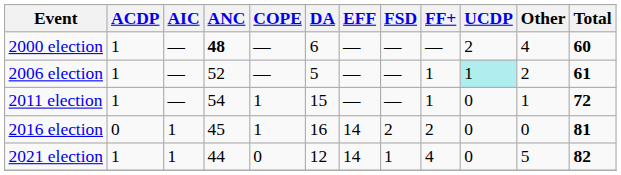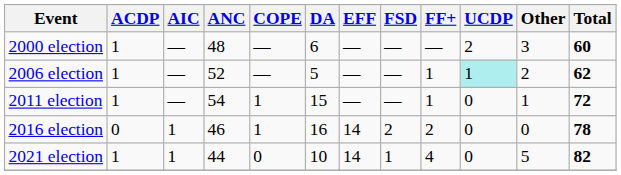 <table class="wikitable">
 <tr>
 <th>Event</th>
 <th><a href='#'>ACDP</a></th>
 <th><a href='#'>AIC</a></th>
 <th><a href='#'>ANC</a></th>
 <th><a href='#'>COPE</a></th>
 <th><a href='#'>DA</a></th>
 <th><a href='#'>EFF</a></th>
 <th><a href='#'>FSD</a></th>
 <th><a href='#'>FF+</a></th>
 <th><a href='#'>UCDP</a></th>
 <th>Other</th>
 <th>Total</th>
 </tr>
 <tr>
 <td><a href='#'>2000 election</a></td>
 <td>1</td>
 <td>—</td>
-<td><strong>48</strong></td>
+<td>48</td>
 <td>—</td>
 <td>6</td>
 <td>—</td>
 <td>—</td>
 <td>—</td>
 <td>2</td>
-<td>4</td>
+<td>3</td>
 <td><strong>60</strong></td>
 </tr>
 <tr>
 <td><a href='#'>2006 election</a></td>
 <td>1</td>
 <td>—</td>
 <td>52</td>
 <td>—</td>
 <td>5</td>
 <td>—</td>
 <td>—</td>
 <td>1</td>
 <td style="background: paleturquoise;">1</td>
 <td>2</td>
-<td><strong>61</strong></td>
+<td><strong>62</strong></td>
 </tr>
 <tr>
 <td><a href='#'>2011 election</a></td>
 <td>1</td>
 <td>—</td>
 <td>54</td>
 <td>1</td>
 <td>15</td>
 <td>—</td>
 <td>—</td>
 <td>1</td>
 <td>0</td>
 <td>1</td>
 <td><strong>72</strong></td>
 </tr>
 <tr>
 <td><a href='#'>2016 election</a></td>
 <td>0</td>
 <td>1</td>
-<td>45</td>
+<td>46</td>
 <td>1</td>
 <td>16</td>
 <td>14</td>
 <td>2</td>
 <td>2</td>
 <td>0</td>
 <td>0</td>
-<td><strong>81</strong></td>
+<td><strong>78</strong></td>
 </tr>
 <tr>
 <td><a href='#'>2021 election</a></td>
 <td>1</td>
 <td>1</td>
 <td>44</td>
 <td>0</td>
-<td>12</td>
+<td>10</td>
 <td>14</td>
 <td>1</td>
 <td>4</td>
 <td>0</td>
 <td>5</td>
 <td><strong>82</strong></td>
 </tr>
 <tr>
 </tr>
 </table>
